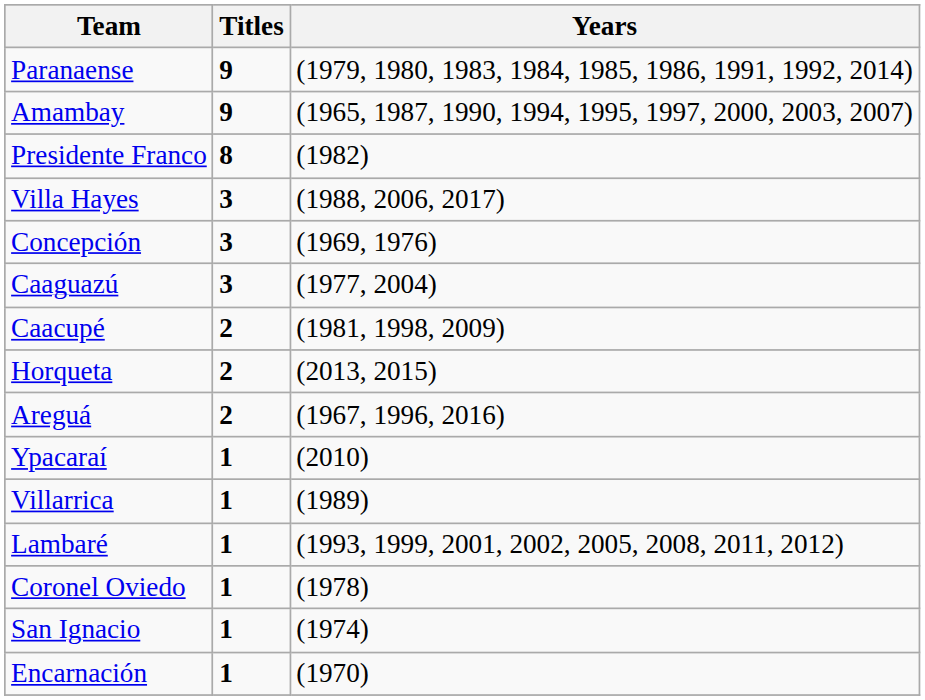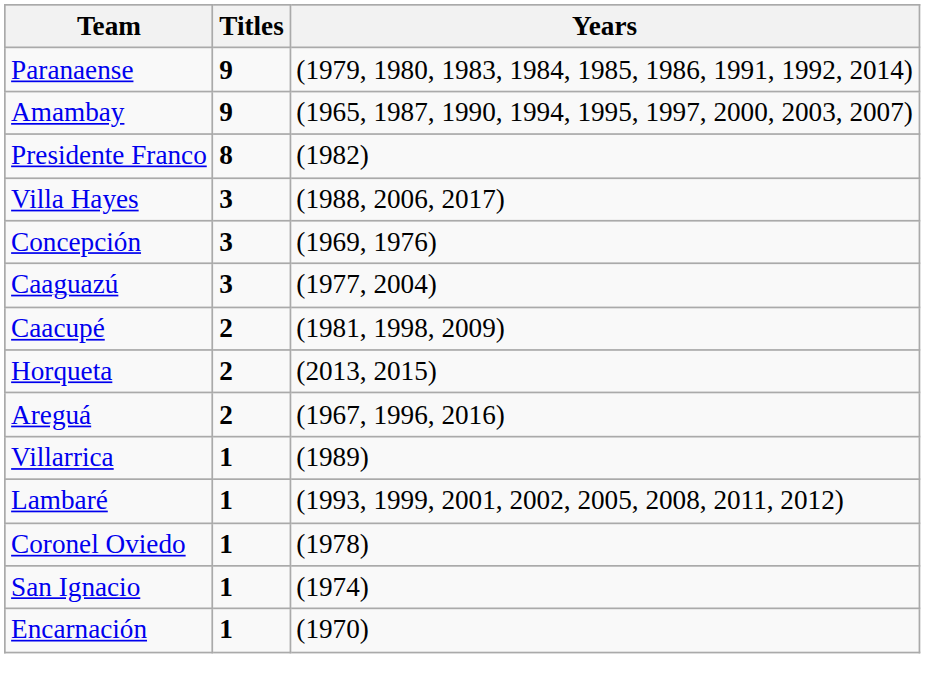 <table class="wikitable">
 <tr>
 <th>Team</th>
 <th>Titles</th>
 <th>Years</th>
 </tr>
 <tr>
 <td><a href='#'>Paranaense</a></td>
 <td><strong>9</strong></td>
 <td>(1979, 1980, 1983, 1984, 1985, 1986, 1991, 1992, 2014)</td>
 </tr>
 <tr>
 <td><a href='#'>Amambay</a></td>
 <td><strong>9</strong></td>
 <td>(1965, 1987, 1990, 1994, 1995, 1997, 2000, 2003, 2007)</td>
 </tr>
 <tr>
 <td><a href='#'>Presidente Franco</a></td>
 <td><strong>8</strong></td>
 <td>(1982)</td>
 </tr>
 <tr>
 <td><a href='#'>Villa Hayes</a></td>
 <td><strong>3</strong></td>
 <td>(1988, 2006, 2017)</td>
 </tr>
 <tr>
 <td><a href='#'>Concepción</a></td>
 <td><strong>3</strong></td>
 <td>(1969, 1976)</td>
 </tr>
 <tr>
 <td><a href='#'>Caaguazú</a></td>
 <td><strong>3</strong></td>
 <td>(1977, 2004)</td>
 </tr>
 <tr>
 <td><a href='#'>Caacupé</a></td>
 <td><strong>2</strong></td>
 <td>(1981, 1998, 2009)</td>
 </tr>
 <tr>
 <td><a href='#'>Horqueta</a></td>
 <td><strong>2</strong></td>
 <td>(2013, 2015)</td>
 </tr>
 <tr>
 <td><a href='#'>Areguá</a></td>
 <td><strong>2</strong></td>
 <td>(1967, 1996, 2016)</td>
 </tr>
 <tr>
-<td><a href='#'>Ypacaraí</a></td>
-<td><strong>1</strong></td>
-<td>(2010)</td>
-</tr>
-<tr>
 <td><a href='#'>Villarrica</a></td>
 <td><strong>1</strong></td>
 <td>(1989)</td>
 </tr>
 <tr>
 <td><a href='#'>Lambaré</a></td>
 <td><strong>1</strong></td>
 <td>(1993, 1999, 2001, 2002, 2005, 2008, 2011, 2012)</td>
 </tr>
 <tr>
 <td><a href='#'>Coronel Oviedo</a></td>
 <td><strong>1</strong></td>
 <td>(1978)</td>
 </tr>
 <tr>
 <td><a href='#'>San Ignacio</a></td>
 <td><strong>1</strong></td>
 <td>(1974)</td>
 </tr>
 <tr>
 <td><a href='#'>Encarnación</a></td>
 <td><strong>1</strong></td>
 <td>(1970)</td>
 </tr>
 </table>
